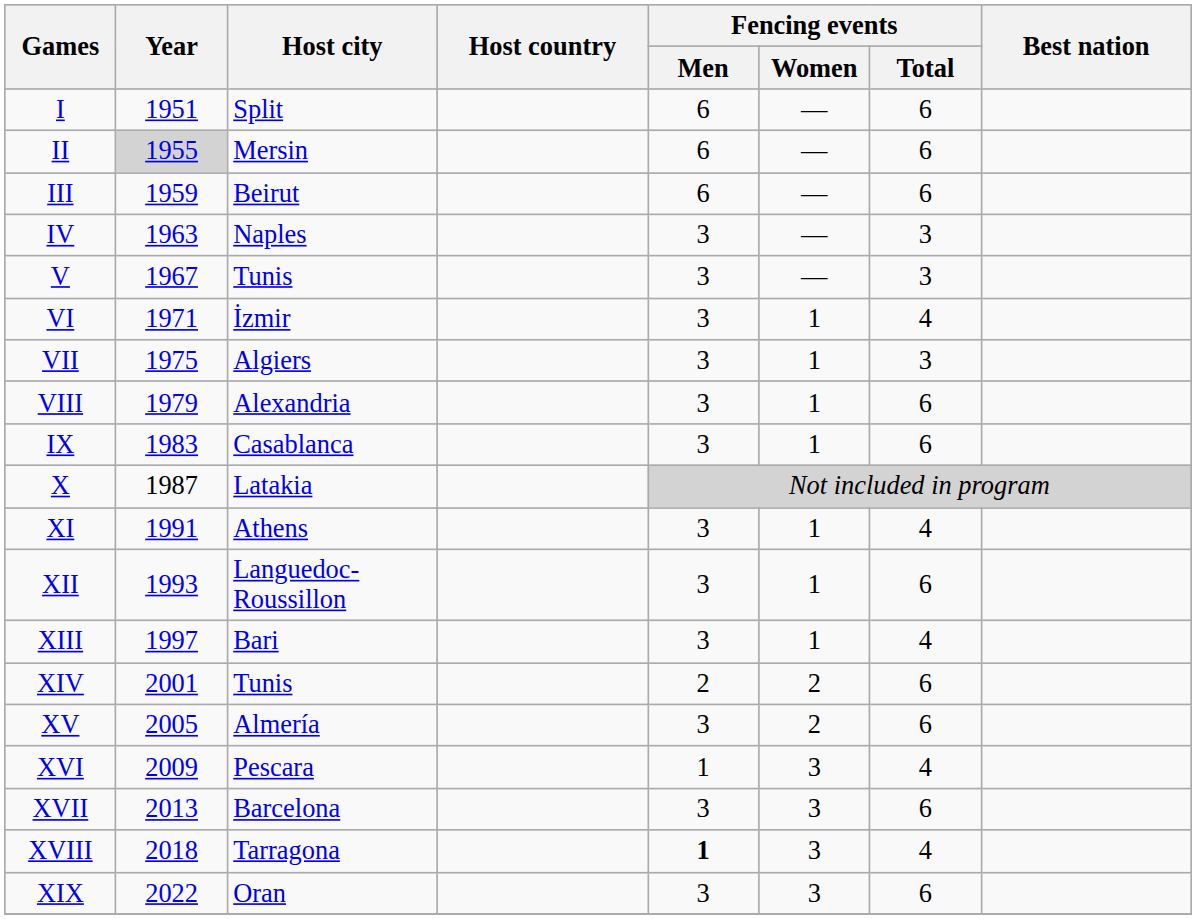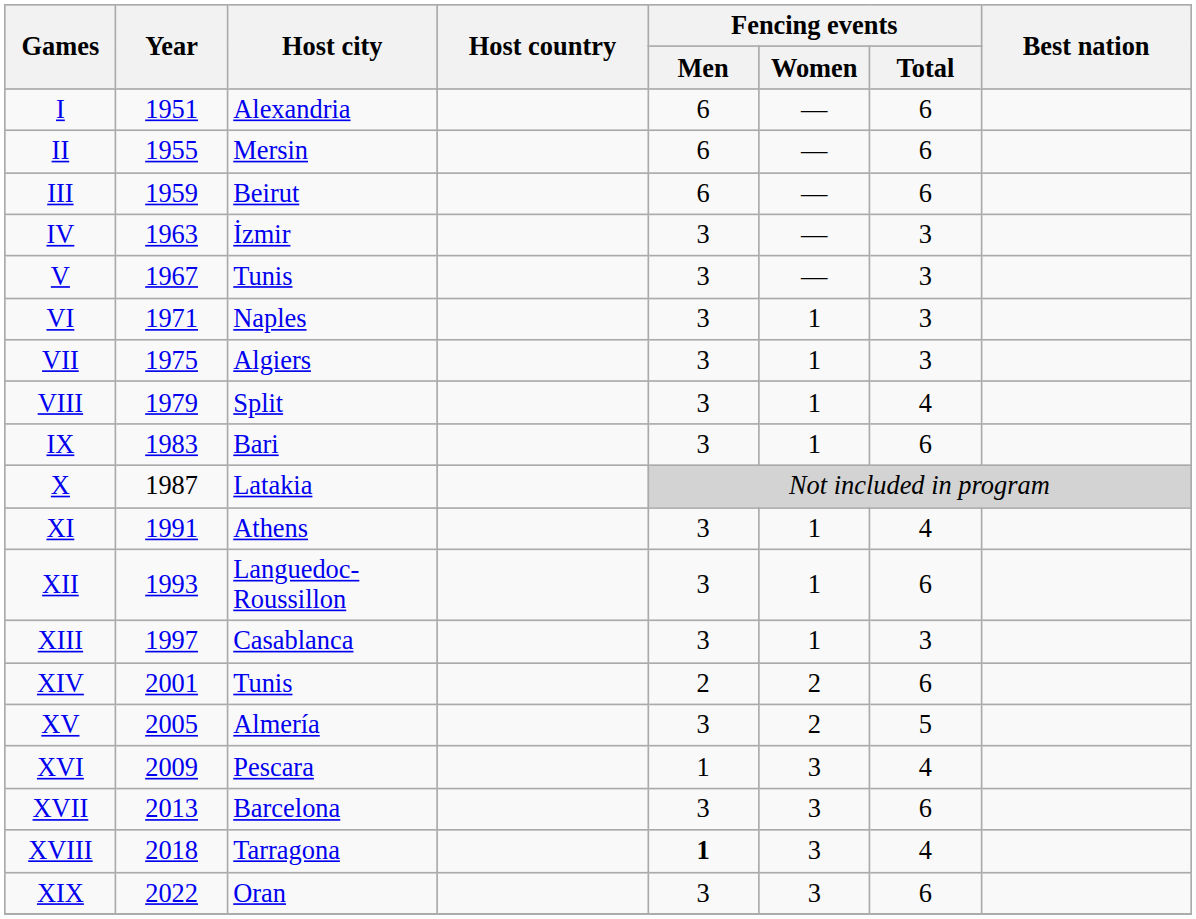 <table class="wikitable">
 <tr>
 <th width=60 rowspan=2>Games</th>
 <th width=60 rowspan=2>Year</th>
 <th width=120 rowspan=2>Host city</th>
 <th width=120 rowspan=2>Host country</th>
 <th width=180 colspan=3>Fencing events</th>
 <th width=120 rowspan=2>Best nation</th>
 </tr>
 <tr>
 <th width=60>Men</th>
 <th width=60>Women</th>
 <th width=60>Total</th>
 </tr>
 <tr>
 <td align=center><a href='#'>I</a></td>
 <td align=center><a href='#'>1951</a></td>
-<td><a href='#'>Split</a></td>
+<td><a href='#'>Alexandria</a></td>
 <td></td>
 <td align=center>6</td>
 <td align=center>—</td>
 <td align=center>6</td>
 <td></td>
 </tr>
 <tr>
 <td align=center><a href='#'>II</a></td>
-<td align=center style="background: lightgrey;"><a href='#'>1955</a></td>
+<td align=center><a href='#'>1955</a></td>
 <td><a href='#'>Mersin</a></td>
 <td></td>
 <td align=center>6</td>
 <td align=center>—</td>
 <td align=center>6</td>
 <td></td>
 </tr>
 <tr>
 <td align=center><a href='#'>III</a></td>
 <td align=center><a href='#'>1959</a></td>
 <td><a href='#'>Beirut</a></td>
 <td></td>
 <td align=center>6</td>
 <td align=center>—</td>
 <td align=center>6</td>
 <td></td>
 </tr>
 <tr>
 <td align=center><a href='#'>IV</a></td>
 <td align=center><a href='#'>1963</a></td>
-<td><a href='#'>Naples</a></td>
+<td><a href='#'>İzmir</a></td>
 <td></td>
 <td align=center>3</td>
 <td align=center>—</td>
 <td align=center>3</td>
 <td></td>
 </tr>
 <tr>
 <td align=center><a href='#'>V</a></td>
 <td align=center><a href='#'>1967</a></td>
 <td><a href='#'>Tunis</a></td>
 <td></td>
 <td align=center>3</td>
 <td align=center>—</td>
 <td align=center>3</td>
 <td></td>
 </tr>
 <tr>
 <td align=center><a href='#'>VI</a></td>
 <td align=center><a href='#'>1971</a></td>
-<td><a href='#'>İzmir</a></td>
+<td><a href='#'>Naples</a></td>
 <td></td>
 <td align=center>3</td>
 <td align=center>1</td>
-<td align=center>4</td>
+<td align=center>3</td>
 <td></td>
 </tr>
 <tr>
 <td align=center><a href='#'>VII</a></td>
 <td align=center><a href='#'>1975</a></td>
 <td><a href='#'>Algiers</a></td>
 <td></td>
 <td align=center>3</td>
 <td align=center>1</td>
 <td align=center>3</td>
 <td></td>
 </tr>
 <tr>
 <td align=center><a href='#'>VIII</a></td>
 <td align=center><a href='#'>1979</a></td>
-<td><a href='#'>Alexandria</a></td>
+<td><a href='#'>Split</a></td>
 <td></td>
 <td align=center>3</td>
 <td align=center>1</td>
-<td align=center>6</td>
+<td align=center>4</td>
 <td></td>
 </tr>
 <tr>
 <td align=center><a href='#'>IX</a></td>
 <td align=center><a href='#'>1983</a></td>
-<td><a href='#'>Casablanca</a></td>
+<td><a href='#'>Bari</a></td>
 <td></td>
 <td align=center>3</td>
 <td align=center>1</td>
 <td align=center>6</td>
 <td></td>
 </tr>
 <tr>
 <td align=center><a href='#'>X</a></td>
 <td align=center><span>1987</span></td>
 <td><a href='#'>Latakia</a></td>
 <td></td>
 <td align=center colspan=4 bgcolor=lightgrey><em>Not included in program</em></td>
 </tr>
 <tr>
 <td align=center><a href='#'>XI</a></td>
 <td align=center><a href='#'>1991</a></td>
 <td><a href='#'>Athens</a></td>
 <td></td>
 <td align=center>3</td>
 <td align=center>1</td>
 <td align=center>4</td>
 <td></td>
 </tr>
 <tr>
 <td align=center><a href='#'>XII</a></td>
 <td align=center><a href='#'>1993</a></td>
 <td><a href='#'>Languedoc-Roussillon</a></td>
 <td></td>
 <td align=center>3</td>
 <td align=center>1</td>
 <td align=center>6</td>
 <td></td>
 </tr>
 <tr>
 <td align=center><a href='#'>XIII</a></td>
 <td align=center><a href='#'>1997</a></td>
-<td><a href='#'>Bari</a></td>
+<td><a href='#'>Casablanca</a></td>
 <td></td>
 <td align=center>3</td>
 <td align=center>1</td>
-<td align=center>4</td>
+<td align=center>3</td>
 <td></td>
 </tr>
 <tr>
 <td align=center><a href='#'>XIV</a></td>
 <td align=center><a href='#'>2001</a></td>
 <td><a href='#'>Tunis</a></td>
 <td></td>
 <td align=center>2</td>
 <td align=center>2</td>
 <td align=center>6</td>
 <td></td>
 </tr>
 <tr>
 <td align=center><a href='#'>XV</a></td>
 <td align=center><a href='#'>2005</a></td>
 <td><a href='#'>Almería</a></td>
 <td></td>
 <td align=center>3</td>
 <td align=center>2</td>
-<td align=center>6</td>
+<td align=center>5</td>
 <td></td>
 </tr>
 <tr>
 <td align=center><a href='#'>XVI</a></td>
 <td align=center><a href='#'>2009</a></td>
 <td><a href='#'>Pescara</a></td>
 <td></td>
 <td align=center>1</td>
 <td align=center>3</td>
 <td align=center>4</td>
 <td></td>
 </tr>
 <tr>
 <td align=center><a href='#'>XVII</a></td>
 <td align=center><a href='#'>2013</a></td>
 <td><a href='#'>Barcelona</a></td>
 <td></td>
 <td align=center>3</td>
 <td align=center>3</td>
 <td align=center>6</td>
 <td></td>
 </tr>
 <tr>
 <td align=center><a href='#'>XVIII</a></td>
 <td align=center><a href='#'>2018</a></td>
 <td><a href='#'>Tarragona</a></td>
 <td></td>
 <td align=center><strong>1</strong></td>
 <td align=center>3</td>
 <td align=center>4</td>
 <td></td>
 </tr>
 <tr>
 <td align=center><a href='#'>XIX</a></td>
 <td align=center><a href='#'>2022</a></td>
 <td><a href='#'>Oran</a></td>
 <td></td>
 <td align=center>3</td>
 <td align=center>3</td>
 <td align=center>6</td>
 <td></td>
 </tr>
 <tr>
 </tr>
 </table>
